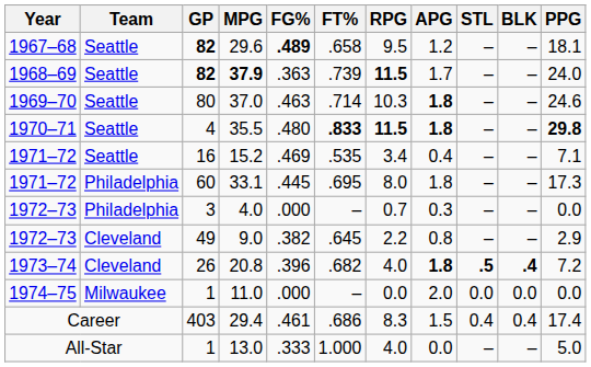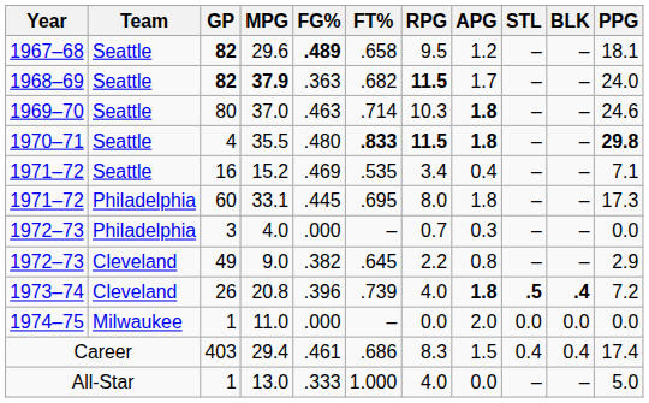 <table class="wikitable sortable" style="font-size:95%; text-align:right;">
 <tr>
 <th>Year</th>
 <th>Team</th>
 <th>GP</th>
 <th>MPG</th>
 <th>FG%</th>
 <th>FT%</th>
 <th>RPG</th>
 <th>APG</th>
 <th>STL</th>
 <th>BLK</th>
 <th>PPG</th>
 </tr>
 <tr>
 <td style="text-align:left;"><a href='#'>1967–68</a></td>
 <td style="text-align:left;"><a href='#'>Seattle</a></td>
 <td><strong>82</strong></td>
 <td>29.6</td>
 <td><strong>.489</strong></td>
 <td>.658</td>
 <td>9.5</td>
 <td>1.2</td>
 <td>–</td>
 <td>–</td>
 <td>18.1</td>
 </tr>
 <tr>
 <td style="text-align:left;"><a href='#'>1968–69</a></td>
 <td style="text-align:left;"><a href='#'>Seattle</a></td>
 <td><strong>82</strong></td>
 <td><strong>37.9</strong></td>
 <td>.363</td>
-<td>.739</td>
+<td>.682</td>
 <td><strong>11.5</strong></td>
 <td>1.7</td>
 <td>–</td>
 <td>–</td>
 <td>24.0</td>
 </tr>
 <tr>
 <td style="text-align:left;"><a href='#'>1969–70</a></td>
 <td style="text-align:left;"><a href='#'>Seattle</a></td>
 <td>80</td>
 <td>37.0</td>
 <td>.463</td>
 <td>.714</td>
 <td>10.3</td>
 <td><strong>1.8</strong></td>
 <td>–</td>
 <td>–</td>
 <td>24.6</td>
 </tr>
 <tr>
 <td style="text-align:left;"><a href='#'>1970–71</a></td>
 <td style="text-align:left;"><a href='#'>Seattle</a></td>
 <td>4</td>
 <td>35.5</td>
 <td>.480</td>
 <td><strong>.833</strong></td>
 <td><strong>11.5</strong></td>
 <td><strong>1.8</strong></td>
 <td>–</td>
 <td>–</td>
 <td><strong>29.8</strong></td>
 </tr>
 <tr>
 <td style="text-align:left;"><a href='#'>1971–72</a></td>
 <td style="text-align:left;"><a href='#'>Seattle</a></td>
 <td>16</td>
 <td>15.2</td>
 <td>.469</td>
 <td>.535</td>
 <td>3.4</td>
 <td>0.4</td>
 <td>–</td>
 <td>–</td>
 <td>7.1</td>
 </tr>
 <tr>
 <td style="text-align:left;"><a href='#'>1971–72</a></td>
 <td style="text-align:left;"><a href='#'>Philadelphia</a></td>
 <td>60</td>
 <td>33.1</td>
 <td>.445</td>
 <td>.695</td>
 <td>8.0</td>
 <td>1.8</td>
 <td>–</td>
 <td>–</td>
 <td>17.3</td>
 </tr>
 <tr>
 <td style="text-align:left;"><a href='#'>1972–73</a></td>
 <td style="text-align:left;"><a href='#'>Philadelphia</a></td>
 <td>3</td>
 <td>4.0</td>
 <td>.000</td>
 <td>–</td>
 <td>0.7</td>
 <td>0.3</td>
 <td>–</td>
 <td>–</td>
 <td>0.0</td>
 </tr>
 <tr>
 <td style="text-align:left;"><a href='#'>1972–73</a></td>
 <td style="text-align:left;"><a href='#'>Cleveland</a></td>
 <td>49</td>
 <td>9.0</td>
 <td>.382</td>
 <td>.645</td>
 <td>2.2</td>
 <td>0.8</td>
 <td>–</td>
 <td>–</td>
 <td>2.9</td>
 </tr>
 <tr>
 <td style="text-align:left;"><a href='#'>1973–74</a></td>
 <td style="text-align:left;"><a href='#'>Cleveland</a></td>
 <td>26</td>
 <td>20.8</td>
 <td>.396</td>
-<td>.682</td>
+<td>.739</td>
 <td>4.0</td>
 <td><strong>1.8</strong></td>
 <td><strong>.5</strong></td>
 <td><strong>.4</strong></td>
 <td>7.2</td>
 </tr>
 <tr>
 <td style="text-align:left;"><a href='#'>1974–75</a></td>
 <td style="text-align:left;"><a href='#'>Milwaukee</a></td>
 <td>1</td>
 <td>11.0</td>
 <td>.000</td>
 <td>–</td>
 <td>0.0</td>
 <td>2.0</td>
 <td>0.0</td>
 <td>0.0</td>
 <td>0.0</td>
 </tr>
 <tr class="sortbottom">
 <td colspan="2" style="text-align:center;">Career</td>
 <td>403</td>
 <td>29.4</td>
 <td>.461</td>
 <td>.686</td>
 <td>8.3</td>
 <td>1.5</td>
 <td>0.4</td>
 <td>0.4</td>
 <td>17.4</td>
 </tr>
 <tr class="sortbottom">
 <td colspan="2" style="text-align:center;">All-Star</td>
 <td>1</td>
 <td>13.0</td>
 <td>.333</td>
 <td>1.000</td>
 <td>4.0</td>
 <td>0.0</td>
 <td>–</td>
 <td>–</td>
 <td>5.0</td>
 </tr>
 </table>
